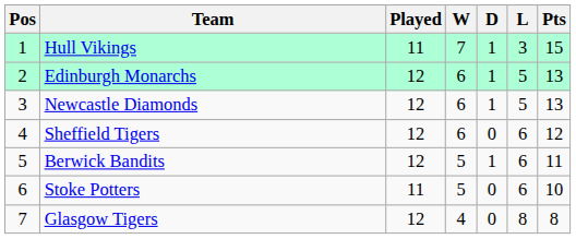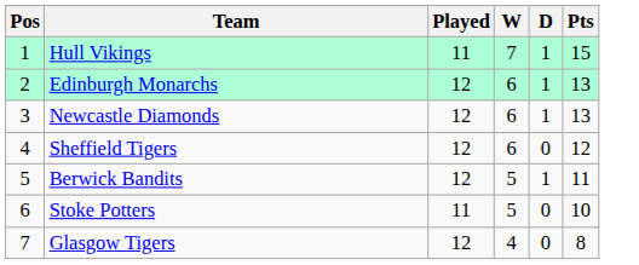 <table class="wikitable" style="font-size: 100%">
 <tr>
 <th width=20>Pos</th>
 <th width=300>Team</th>
 <th width=20>Played</th>
 <th width=20>W</th>
 <th width=20>D</th>
-<th width=20>L</th>
 <th width=20>Pts</th>
 </tr>
 <tr align=center style="background: #ADFFD6;">
 <td>1</td>
 <td align="left"><a href='#'>Hull Vikings</a></td>
 <td>11</td>
 <td>7</td>
 <td>1</td>
-<td>3</td>
 <td>15</td>
 </tr>
 <tr align=center style="background: #ADFFD6;">
 <td>2</td>
 <td align="left"><a href='#'>Edinburgh Monarchs</a></td>
 <td>12</td>
 <td>6</td>
 <td>1</td>
-<td>5</td>
 <td>13</td>
 </tr>
 <tr align=center>
 <td>3</td>
 <td align="left"><a href='#'>Newcastle Diamonds</a></td>
 <td>12</td>
 <td>6</td>
 <td>1</td>
-<td>5</td>
 <td>13</td>
 </tr>
 <tr align=center>
 <td>4</td>
 <td align="left"><a href='#'>Sheffield Tigers</a></td>
 <td>12</td>
 <td>6</td>
 <td>0</td>
-<td>6</td>
 <td>12</td>
 </tr>
 <tr align=center>
 <td>5</td>
 <td align="left"><a href='#'>Berwick Bandits</a></td>
 <td>12</td>
 <td>5</td>
 <td>1</td>
-<td>6</td>
 <td>11</td>
 </tr>
 <tr align=center>
 <td>6</td>
 <td align="left"><a href='#'>Stoke Potters</a></td>
 <td>11</td>
 <td>5</td>
 <td>0</td>
-<td>6</td>
 <td>10</td>
 </tr>
 <tr align=center>
 <td>7</td>
 <td align="left"><a href='#'>Glasgow Tigers</a></td>
 <td>12</td>
 <td>4</td>
 <td>0</td>
 <td>8</td>
-<td>8</td>
 </tr>
 </table>
